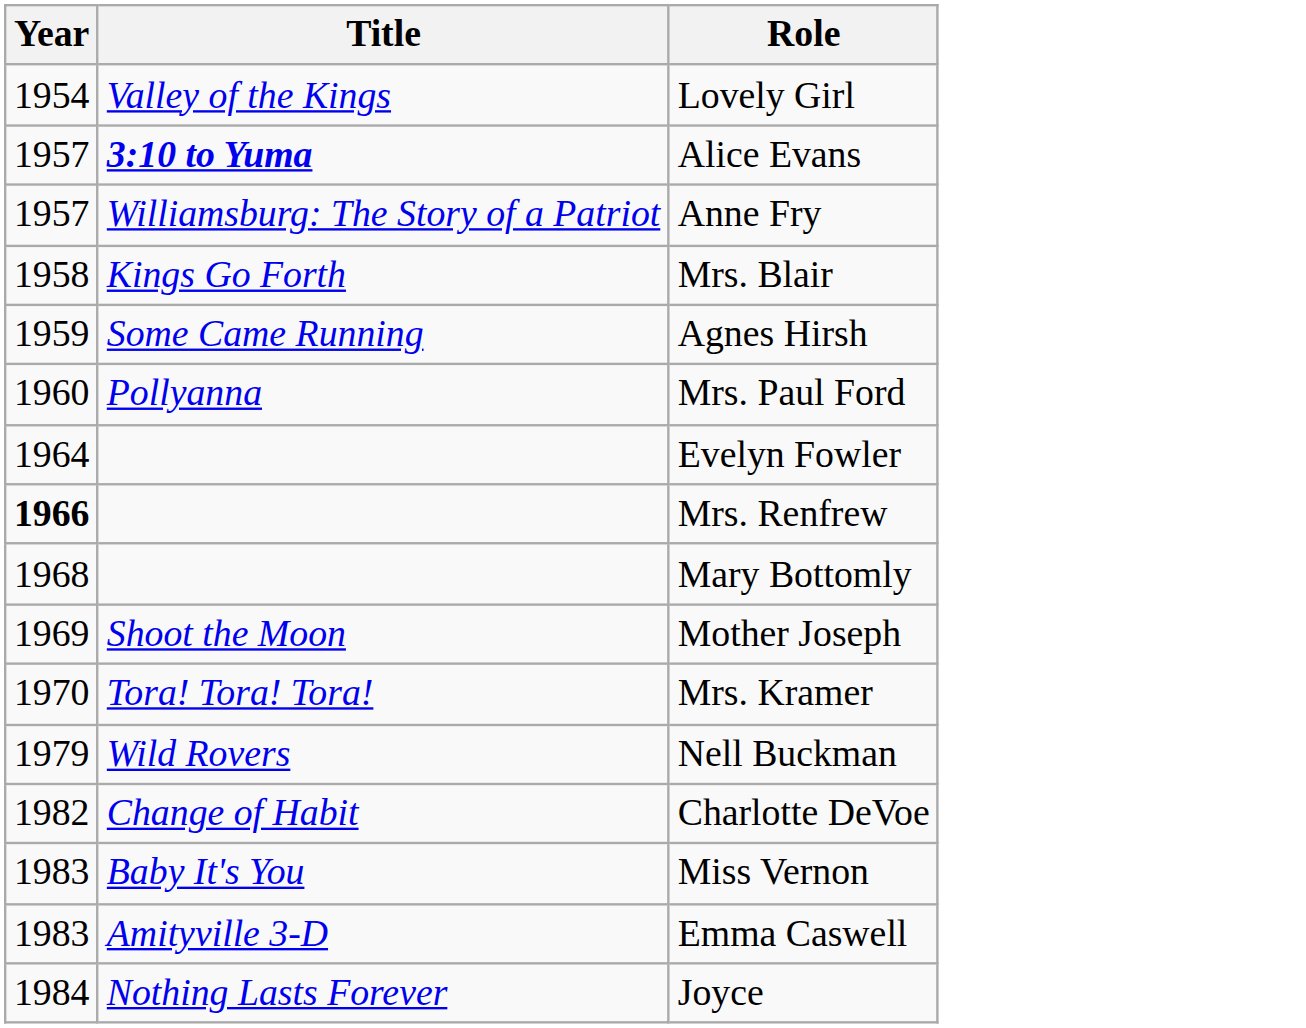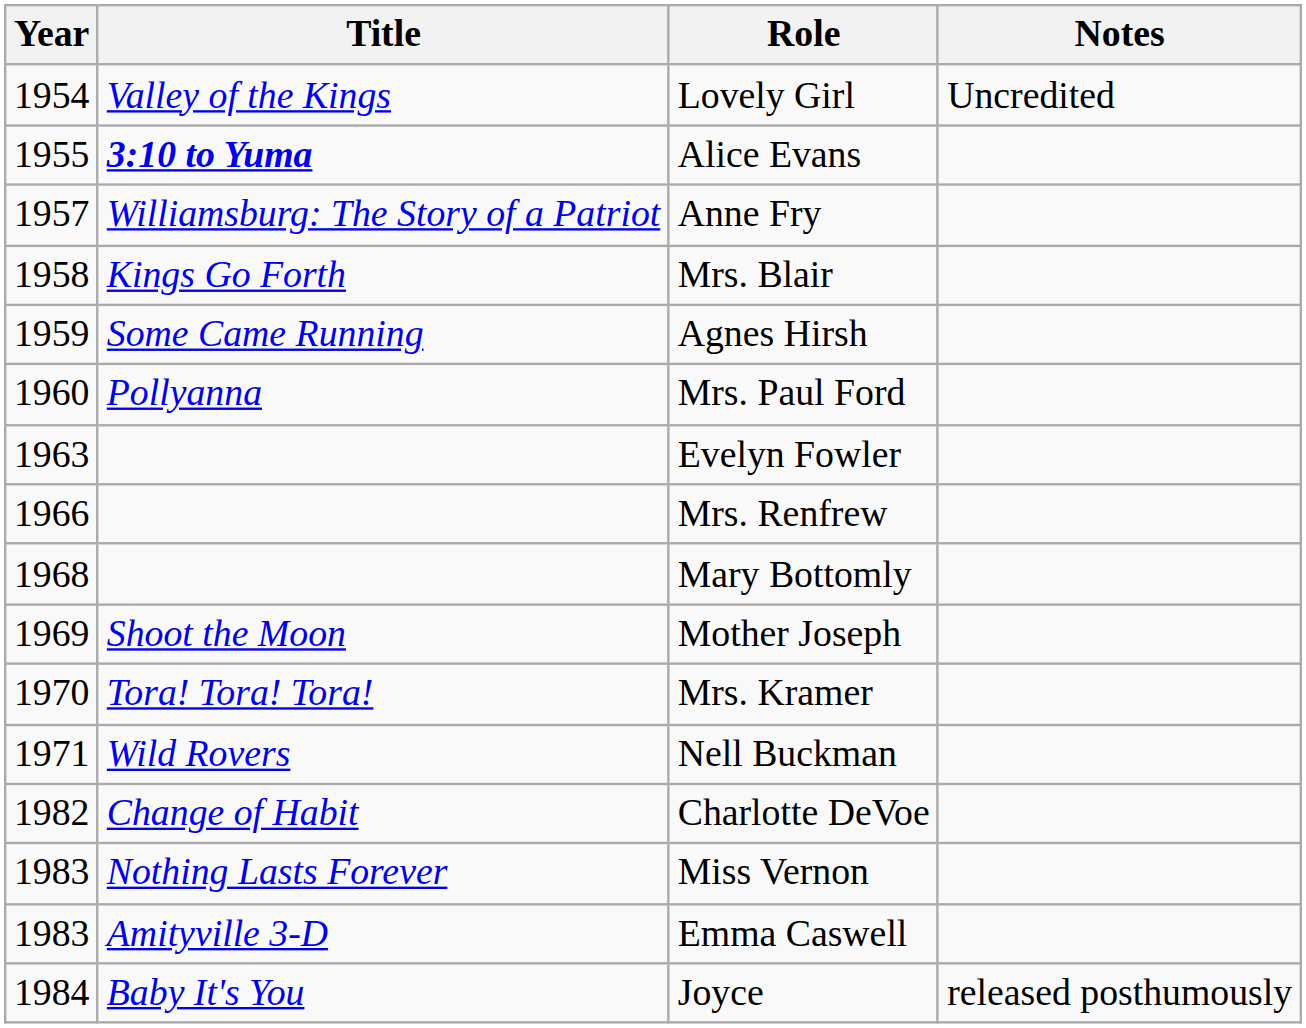 <table class="wikitable sortable">
 <tr>
 <th>Year</th>
 <th>Title</th>
 <th>Role</th>
+<th class="unsortable">Notes</th>
 </tr>
 <tr>
 <td>1954</td>
 <td><em><a href='#'>Valley of the Kings</a></em></td>
 <td>Lovely Girl</td>
+<td>Uncredited</td>
 </tr>
 <tr>
-<td>1957</td>
+<td>1955</td>
 <td><strong><em><a href='#'>3:10 to Yuma</a></em></strong></td>
 <td>Alice Evans</td>
+<td></td>
 </tr>
 <tr>
 <td>1957</td>
 <td><em><a href='#'>Williamsburg: The Story of a Patriot</a></em></td>
 <td>Anne Fry</td>
+<td></td>
 </tr>
 <tr>
 <td>1958</td>
 <td><em><a href='#'>Kings Go Forth</a></em></td>
 <td>Mrs. Blair</td>
+<td></td>
 </tr>
 <tr>
 <td>1959</td>
 <td><em><a href='#'>Some Came Running</a></em></td>
 <td>Agnes Hirsh</td>
+<td></td>
 </tr>
 <tr>
 <td>1960</td>
 <td><em><a href='#'>Pollyanna</a></em></td>
 <td>Mrs. Paul Ford</td>
+<td></td>
 </tr>
 <tr>
-<td>1964</td>
+<td>1963</td>
 <td><em></em></td>
 <td>Evelyn Fowler</td>
+<td></td>
 </tr>
 <tr>
-<td><strong>1966</strong></td>
+<td>1966</td>
 <td><em></em></td>
 <td>Mrs. Renfrew</td>
+<td></td>
 </tr>
 <tr>
 <td>1968</td>
 <td><em></em></td>
 <td>Mary Bottomly</td>
+<td></td>
 </tr>
 <tr>
 <td>1969</td>
 <td><em><a href='#'>Shoot the Moon</a></em></td>
 <td>Mother Joseph</td>
+<td></td>
 </tr>
 <tr>
 <td>1970</td>
 <td><em><a href='#'>Tora! Tora! Tora!</a></em></td>
 <td>Mrs. Kramer</td>
+<td></td>
 </tr>
 <tr>
-<td>1979</td>
+<td>1971</td>
 <td><em><a href='#'>Wild Rovers</a></em></td>
 <td>Nell Buckman</td>
+<td></td>
 </tr>
 <tr>
 <td>1982</td>
 <td><em><a href='#'>Change of Habit</a></em></td>
 <td>Charlotte DeVoe</td>
+<td></td>
 </tr>
 <tr>
 <td>1983</td>
-<td><em><a href='#'>Baby It's You</a></em></td>
+<td><em><a href='#'>Nothing Lasts Forever</a></em></td>
 <td>Miss Vernon</td>
+<td></td>
 </tr>
 <tr>
 <td>1983</td>
 <td><em><a href='#'>Amityville 3-D</a></em></td>
 <td>Emma Caswell</td>
+<td></td>
 </tr>
 <tr>
 <td>1984</td>
-<td><em><a href='#'>Nothing Lasts Forever</a></em></td>
+<td><em><a href='#'>Baby It's You</a></em></td>
 <td>Joyce</td>
+<td>released posthumously</td>
 </tr>
 </table>
